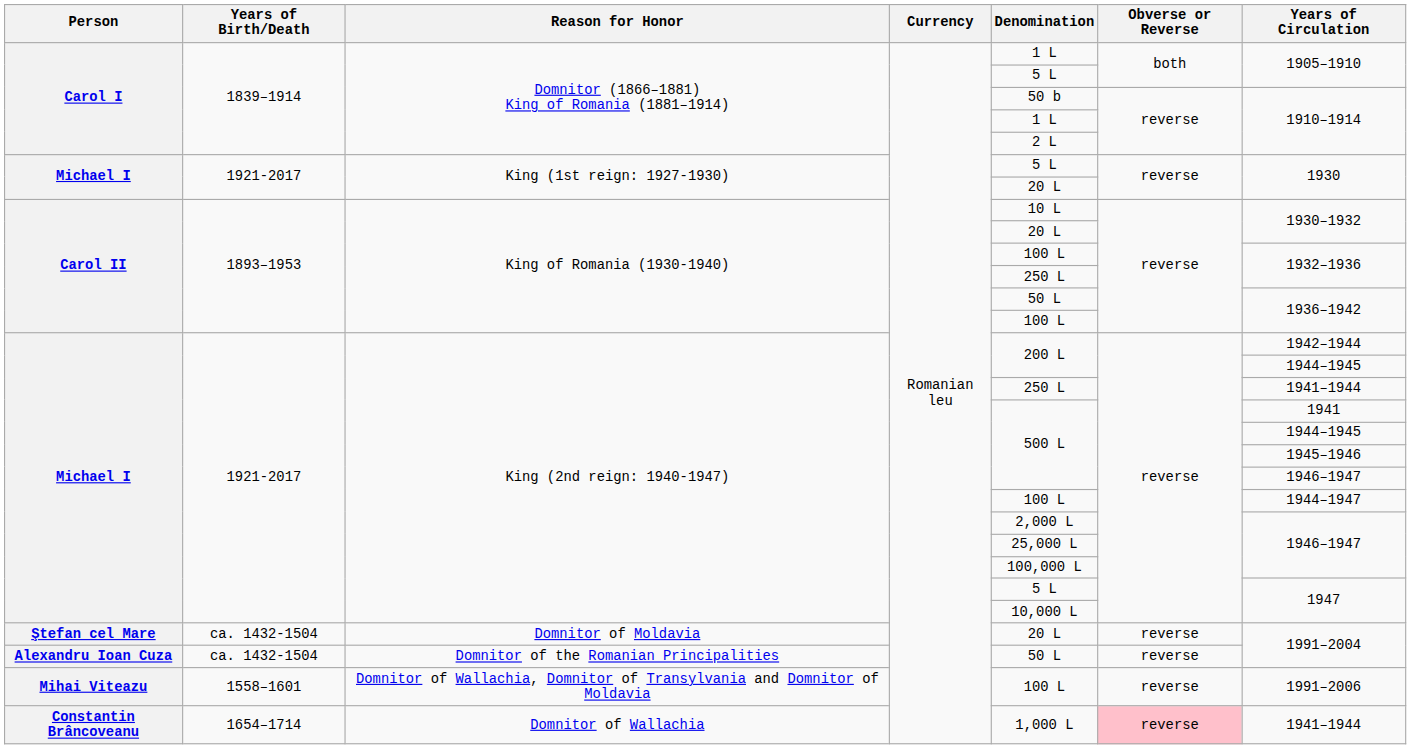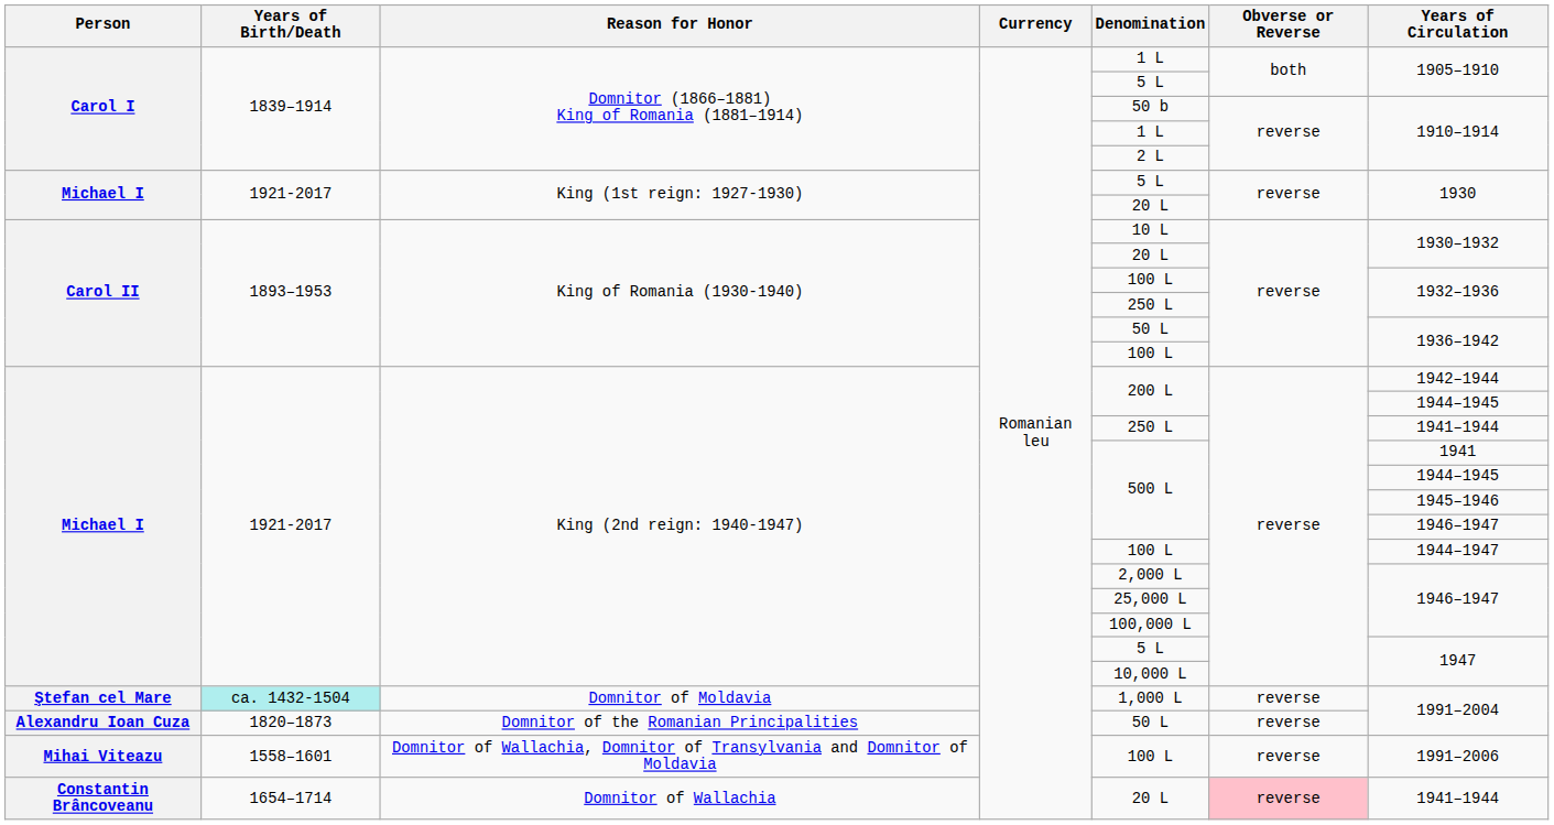 <table class="wikitable" style="font-size:95%; text-align:center;">
 <tr>
 <th>Person</th>
 <th>Years of Birth/Death</th>
 <th>Reason for Honor</th>
 <th>Currency</th>
 <th>Denomination</th>
 <th>Obverse or Reverse</th>
 <th>Years of Circulation</th>
 </tr>
 <tr>
 <th rowspan=5><a href='#'>Carol I</a></th>
 <td rowspan=5>1839–1914</td>
 <td rowspan=5><a href='#'>Domnitor</a> (1866–1881) <br> <a href='#'>King of Romania</a> (1881–1914)</td>
 <td rowspan=30>Romanian leu</td>
 <td>1 L</td>
 <td rowspan=2>both</td>
 <td rowspan=2>1905–1910</td>
 </tr>
 <tr>
 <td>5 L</td>
 </tr>
 <tr>
 <td>50 b</td>
 <td rowspan=3>reverse</td>
 <td rowspan=3>1910–1914</td>
 </tr>
 <tr>
 <td>1 L</td>
 </tr>
 <tr>
 <td>2 L</td>
 </tr>
 <tr>
 <th rowspan=2><a href='#'>Michael I</a></th>
 <td rowspan=2>1921-2017</td>
 <td rowspan=2>King (1st reign: 1927-1930)</td>
 <td>5 L</td>
 <td rowspan=2>reverse</td>
 <td rowspan=2>1930</td>
 </tr>
 <tr>
 <td>20 L</td>
 </tr>
 <tr>
 <th rowspan=6><a href='#'>Carol II</a></th>
 <td rowspan=6>1893–1953</td>
 <td rowspan=6>King of Romania (1930-1940)</td>
 <td>10 L</td>
 <td rowspan=6>reverse</td>
 <td rowspan=2>1930–1932</td>
 </tr>
 <tr>
 <td>20 L</td>
 </tr>
 <tr>
 <td>100 L</td>
 <td rowspan=2>1932–1936</td>
 </tr>
 <tr>
 <td>250 L</td>
 </tr>
 <tr>
 <td>50 L</td>
 <td rowspan=2>1936–1942</td>
 </tr>
 <tr>
 <td>100 L</td>
 </tr>
 <tr>
 <th rowspan=13><a href='#'>Michael I</a></th>
 <td rowspan=13>1921-2017</td>
 <td rowspan=13>King (2nd reign: 1940-1947)</td>
 <td rowspan=2>200 L</td>
 <td rowspan=13>reverse</td>
 <td>1942–1944</td>
 </tr>
 <tr>
 <td>1944–1945</td>
 </tr>
 <tr>
 <td>250 L</td>
 <td>1941–1944</td>
 </tr>
 <tr>
 <td rowspan=4>500 L</td>
 <td>1941</td>
 </tr>
 <tr>
 <td>1944–1945</td>
 </tr>
 <tr>
 <td>1945–1946</td>
 </tr>
 <tr>
 <td>1946–1947</td>
 </tr>
 <tr>
 <td>100 L</td>
 <td>1944–1947</td>
 </tr>
 <tr>
 <td>2,000 L</td>
 <td rowspan=3>1946–1947</td>
 </tr>
 <tr>
 <td>25,000 L</td>
 </tr>
 <tr>
 <td>100,000 L</td>
 </tr>
 <tr>
 <td>5 L</td>
 <td rowspan=2>1947</td>
 </tr>
 <tr>
 <td>10,000 L</td>
 </tr>
 <tr>
 <th><a href='#'>Ştefan cel Mare</a></th>
-<td>ca. 1432-1504</td>
+<td style="background: paleturquoise;">ca. 1432-1504</td>
 <td><a href='#'>Domnitor</a> of <a href='#'>Moldavia</a></td>
-<td>20 L</td>
+<td>1,000 L</td>
 <td>reverse</td>
 <td rowspan=2>1991–2004</td>
 </tr>
 <tr>
 <th><a href='#'>Alexandru Ioan Cuza</a></th>
-<td>ca. 1432-1504</td>
+<td>1820–1873</td>
 <td><a href='#'>Domnitor</a> of the <a href='#'>Romanian Principalities</a></td>
 <td>50 L</td>
 <td>reverse</td>
 </tr>
 <tr>
 <th><a href='#'>Mihai Viteazu</a></th>
 <td>1558–1601</td>
 <td><a href='#'>Domnitor</a> of <a href='#'>Wallachia</a>, <a href='#'>Domnitor</a> of <a href='#'>Transylvania</a> and <a href='#'>Domnitor</a> of <a href='#'>Moldavia</a></td>
 <td>100 L</td>
 <td>reverse</td>
 <td>1991–2006</td>
 </tr>
 <tr>
 <th><a href='#'>Constantin Brâncoveanu</a></th>
 <td>1654–1714</td>
 <td><a href='#'>Domnitor</a> of <a href='#'>Wallachia</a></td>
-<td>1,000 L</td>
+<td>20 L</td>
 <td style="background: pink;">reverse</td>
 <td>1941–1944</td>
 </tr>
 </table>
